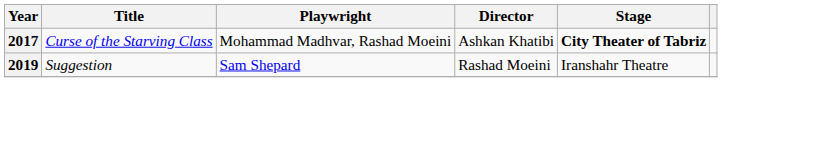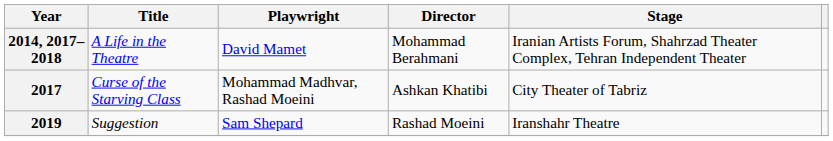 <table class="wikitable plainrowheaders sortable"  style=font-size:100%>
 <tr>
 <th scope="col">Year</th>
 <th scope="col">Title</th>
 <th scope="col">Playwright</th>
 <th scope="col">Director</th>
 <th scope="col">Stage</th>
 <th scope="col" class="unsortable"></th>
 </tr>
 <tr>
+<th scope=row>2014, 2017–2018</th>
+<td><em><a href='#'>A Life in the Theatre</a></em></td>
+<td><a href='#'>David Mamet</a></td>
+<td>Mohammad Berahmani</td>
+<td>Iranian Artists Forum, Shahrzad Theater Complex, Tehran Independent Theater</td>
+<td></td>
+</tr>
+<tr>
 <th scope=row>2017</th>
 <td><em><a href='#'>Curse of the Starving Class</a></em></td>
 <td>Mohammad Madhvar, Rashad Moeini</td>
 <td>Ashkan Khatibi</td>
-<td><strong>City Theater of Tabriz</strong></td>
+<td>City Theater of Tabriz</td>
 <td></td>
 </tr>
 <tr>
 <th scope=row>2019</th>
 <td><em>Suggestion</em></td>
 <td><a href='#'>Sam Shepard</a></td>
 <td>Rashad Moeini</td>
 <td>Iranshahr Theatre</td>
 <td></td>
 </tr>
 <tr>
 </tr>
 </table>
